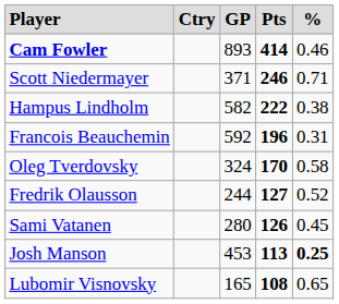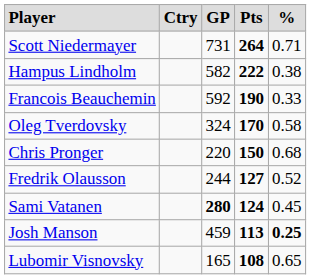 <table class="wikitable">
 <tr align="center" style="font-weight:bold; background-color:#dddddd;" |>
 <td align="left">Player</td>
 <td>Ctry</td>
 <td>GP</td>
 <td>Pts</td>
 <td>%</td>
 </tr>
 <tr align="center">
-<td align="left"><strong><a href='#'>Cam Fowler</a></strong></td>
-<td></td>
-<td>893</td>
-<td><strong>414</strong></td>
-<td>0.46</td>
-</tr>
-<tr align="center">
 <td align="left"><a href='#'>Scott Niedermayer</a></td>
 <td></td>
-<td>371</td>
-<td><strong>246</strong></td>
+<td>731</td>
+<td><strong>264</strong></td>
 <td>0.71</td>
 </tr>
 <tr align="center">
 <td align="left"><a href='#'>Hampus Lindholm</a></td>
 <td></td>
 <td>582</td>
 <td><strong>222</strong></td>
 <td>0.38</td>
 </tr>
 <tr align="center">
 <td align="left"><a href='#'>Francois Beauchemin</a></td>
 <td></td>
 <td>592</td>
-<td><strong>196</strong></td>
-<td>0.31</td>
+<td><strong>190</strong></td>
+<td>0.33</td>
 </tr>
 <tr align="center">
 <td align="left"><a href='#'>Oleg Tverdovsky</a></td>
 <td></td>
 <td>324</td>
 <td><strong>170</strong></td>
 <td>0.58</td>
+</tr>
+<tr align="center">
+<td align="left"><a href='#'>Chris Pronger</a></td>
+<td></td>
+<td>220</td>
+<td><strong>150</strong></td>
+<td>0.68</td>
 </tr>
 <tr align="center">
 <td align="left"><a href='#'>Fredrik Olausson</a></td>
 <td></td>
 <td>244</td>
 <td><strong>127</strong></td>
 <td>0.52</td>
 </tr>
 <tr align="center">
 <td align="left"><a href='#'>Sami Vatanen</a></td>
 <td></td>
-<td>280</td>
-<td><strong>126</strong></td>
+<td><strong>280</strong></td>
+<td><strong>124</strong></td>
 <td>0.45</td>
 </tr>
 <tr align="center">
 <td align="left"><a href='#'>Josh Manson</a></td>
 <td></td>
-<td>453</td>
+<td>459</td>
 <td><strong>113</strong></td>
 <td><strong>0.25</strong></td>
 </tr>
 <tr align="center">
 <td align="left"><a href='#'>Lubomir Visnovsky</a></td>
 <td></td>
 <td>165</td>
 <td><strong>108</strong></td>
 <td>0.65</td>
 </tr>
 </table>
